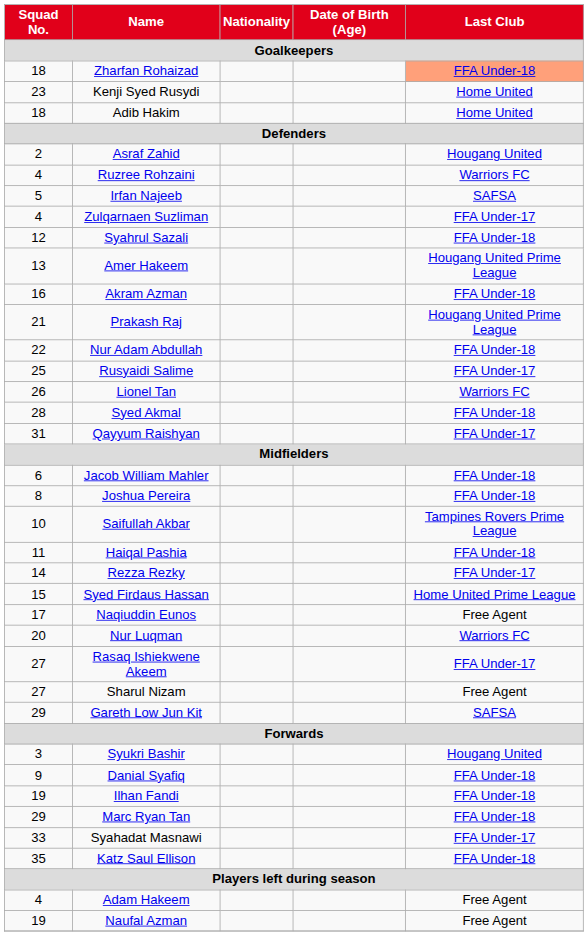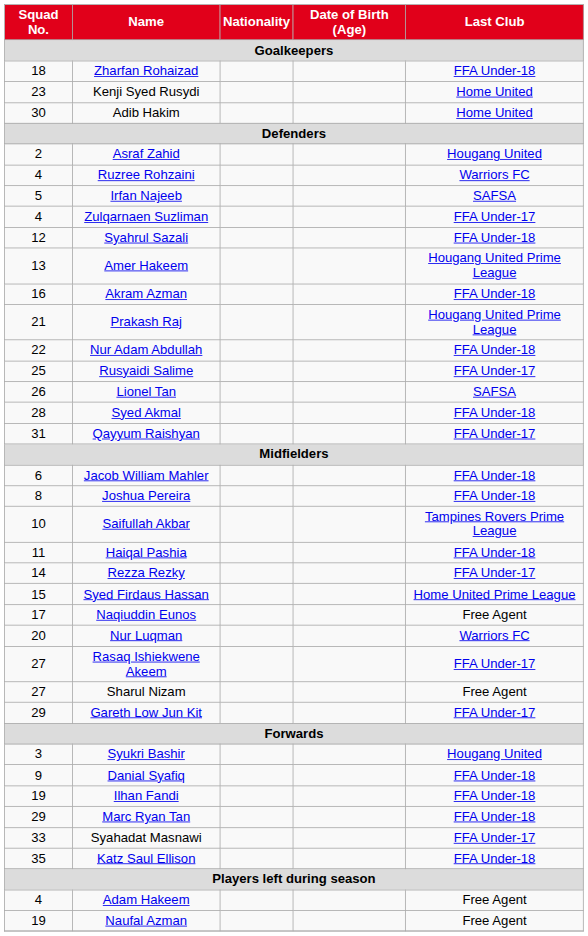 <table class="wikitable" style="text-align:center; font-size:100%; width:80%;">
 <tr>
 <th style="background:#e1001a; color:white; text-align:center;">Squad No.</th>
 <th style="background:#e1001a; color:white; text-align:center;">Name</th>
 <th style="background:#e1001a; color:white; text-align:center;">Nationality</th>
 <th style="background:#e1001a; color:white; text-align:center;">Date of Birth (Age)</th>
 <th style="background:#e1001a; color:white; text-align:center;">Last Club</th>
 </tr>
 <tr>
 <th colspan="6" style="background:#dcdcdc; text-align:center">Goalkeepers</th>
 </tr>
 <tr>
 <td>18</td>
 <td><a href='#'>Zharfan Rohaizad</a></td>
 <td></td>
 <td></td>
-<td style="background: lightsalmon;"> <a href='#'>FFA Under-18</a></td>
+<td> <a href='#'>FFA Under-18</a></td>
 </tr>
 <tr>
 <td>23</td>
 <td>Kenji Syed Rusydi</td>
 <td></td>
 <td></td>
 <td> <a href='#'>Home United</a></td>
 </tr>
 <tr>
-<td>18</td>
+<td>30</td>
 <td>Adib Hakim</td>
 <td></td>
 <td></td>
 <td> <a href='#'>Home United</a></td>
 </tr>
 <tr>
 <th colspan="6" style="background:#dcdcdc; text-align:center">Defenders</th>
 </tr>
 <tr>
 <td>2</td>
 <td><a href='#'>Asraf Zahid</a></td>
 <td></td>
 <td></td>
 <td> <a href='#'>Hougang United</a></td>
 </tr>
 <tr>
 <td>4</td>
 <td><a href='#'>Ruzree Rohzaini</a></td>
 <td></td>
 <td></td>
 <td> <a href='#'>Warriors FC</a></td>
 </tr>
 <tr>
 <td>5</td>
 <td><a href='#'>Irfan Najeeb</a></td>
 <td></td>
 <td></td>
 <td> <a href='#'>SAFSA</a></td>
 </tr>
 <tr>
 <td>4</td>
 <td><a href='#'>Zulqarnaen Suzliman</a></td>
 <td></td>
 <td></td>
 <td> <a href='#'>FFA Under-17</a></td>
 </tr>
 <tr>
 <td>12</td>
 <td><a href='#'>Syahrul Sazali</a></td>
 <td></td>
 <td></td>
 <td> <a href='#'>FFA Under-18</a></td>
 </tr>
 <tr>
 <td>13</td>
 <td><a href='#'>Amer Hakeem</a></td>
 <td></td>
 <td></td>
 <td> <a href='#'>Hougang United Prime League</a></td>
 </tr>
 <tr>
 <td>16</td>
 <td><a href='#'>Akram Azman</a></td>
 <td></td>
 <td></td>
 <td> <a href='#'>FFA Under-18</a></td>
 </tr>
 <tr>
 <td>21</td>
 <td><a href='#'>Prakash Raj</a></td>
 <td></td>
 <td></td>
 <td> <a href='#'>Hougang United Prime League</a></td>
 </tr>
 <tr>
 <td>22</td>
 <td><a href='#'>Nur Adam Abdullah</a></td>
 <td></td>
 <td></td>
 <td> <a href='#'>FFA Under-18</a></td>
 </tr>
 <tr>
 <td>25</td>
 <td><a href='#'>Rusyaidi Salime</a></td>
 <td></td>
 <td></td>
 <td> <a href='#'>FFA Under-17</a></td>
 </tr>
 <tr>
 <td>26</td>
 <td><a href='#'>Lionel Tan</a></td>
 <td></td>
 <td></td>
-<td> <a href='#'>Warriors FC</a></td>
+<td> <a href='#'>SAFSA</a></td>
 </tr>
 <tr>
 <td>28</td>
 <td><a href='#'>Syed Akmal</a></td>
 <td></td>
 <td></td>
 <td> <a href='#'>FFA Under-18</a></td>
 </tr>
 <tr>
 <td>31</td>
 <td><a href='#'>Qayyum Raishyan</a></td>
 <td></td>
 <td></td>
 <td> <a href='#'>FFA Under-17</a></td>
 </tr>
 <tr>
 <th colspan="6" style="background:#dcdcdc; text-align:center">Midfielders</th>
 </tr>
 <tr>
 <td>6</td>
 <td><a href='#'>Jacob William Mahler</a></td>
 <td> </td>
 <td></td>
 <td> <a href='#'>FFA Under-18</a></td>
 </tr>
 <tr>
 <td>8</td>
 <td><a href='#'>Joshua Pereira</a></td>
 <td></td>
 <td></td>
 <td> <a href='#'>FFA Under-18</a></td>
 </tr>
 <tr>
 <td>10</td>
 <td><a href='#'>Saifullah Akbar</a></td>
 <td></td>
 <td></td>
 <td> <a href='#'>Tampines Rovers Prime League</a></td>
 </tr>
 <tr>
 <td>11</td>
 <td><a href='#'>Haiqal Pashia</a></td>
 <td></td>
 <td></td>
 <td> <a href='#'>FFA Under-18</a></td>
 </tr>
 <tr>
 <td>14</td>
 <td><a href='#'>Rezza Rezky</a></td>
 <td></td>
 <td></td>
 <td> <a href='#'>FFA Under-17</a></td>
 </tr>
 <tr>
 <td>15</td>
 <td><a href='#'>Syed Firdaus Hassan</a></td>
 <td></td>
 <td></td>
 <td> <a href='#'>Home United Prime League</a></td>
 </tr>
 <tr>
 <td>17</td>
 <td><a href='#'>Naqiuddin Eunos</a></td>
 <td></td>
 <td></td>
 <td>Free Agent</td>
 </tr>
 <tr>
 <td>20</td>
 <td><a href='#'>Nur Luqman</a></td>
 <td></td>
 <td></td>
 <td> <a href='#'>Warriors FC</a></td>
 </tr>
 <tr>
 <td>27</td>
 <td><a href='#'>Rasaq Ishiekwene Akeem</a></td>
 <td></td>
 <td></td>
 <td> <a href='#'>FFA Under-17</a></td>
 </tr>
 <tr>
 <td>27</td>
 <td>Sharul Nizam</td>
 <td></td>
 <td></td>
 <td>Free Agent</td>
 </tr>
 <tr>
 <td>29</td>
 <td><a href='#'>Gareth Low Jun Kit</a></td>
 <td></td>
 <td></td>
-<td> <a href='#'>SAFSA</a></td>
+<td> <a href='#'>FFA Under-17</a></td>
 </tr>
 <tr>
 <th colspan="6" style="background:#dcdcdc; text-align:center">Forwards</th>
 </tr>
 <tr>
 <td>3</td>
 <td><a href='#'>Syukri Bashir</a></td>
 <td></td>
 <td></td>
 <td> <a href='#'>Hougang United</a></td>
 </tr>
 <tr>
 <td>9</td>
 <td><a href='#'>Danial Syafiq</a></td>
 <td></td>
 <td></td>
 <td> <a href='#'>FFA Under-18</a></td>
 </tr>
 <tr>
 <td>19</td>
 <td><a href='#'>Ilhan Fandi</a></td>
 <td></td>
 <td></td>
 <td> <a href='#'>FFA Under-18</a></td>
 </tr>
 <tr>
 <td>29</td>
 <td><a href='#'>Marc Ryan Tan</a></td>
 <td></td>
 <td></td>
 <td> <a href='#'>FFA Under-18</a></td>
 </tr>
 <tr>
 <td>33</td>
 <td>Syahadat Masnawi</td>
 <td></td>
 <td></td>
 <td> <a href='#'>FFA Under-17</a></td>
 </tr>
 <tr>
 <td>35</td>
 <td><a href='#'>Katz Saul Ellison</a></td>
 <td> </td>
 <td></td>
 <td> <a href='#'>FFA Under-18</a></td>
 </tr>
 <tr>
 <th colspan="6" style="background:#dcdcdc; text-align:center">Players left during season</th>
 </tr>
 <tr>
 <td>4</td>
 <td><a href='#'>Adam Hakeem</a></td>
 <td></td>
 <td></td>
 <td>Free Agent</td>
 </tr>
 <tr>
 <td>19</td>
 <td><a href='#'>Naufal Azman</a></td>
 <td></td>
 <td></td>
 <td>Free Agent</td>
 </tr>
 <tr>
 </tr>
 </table>
